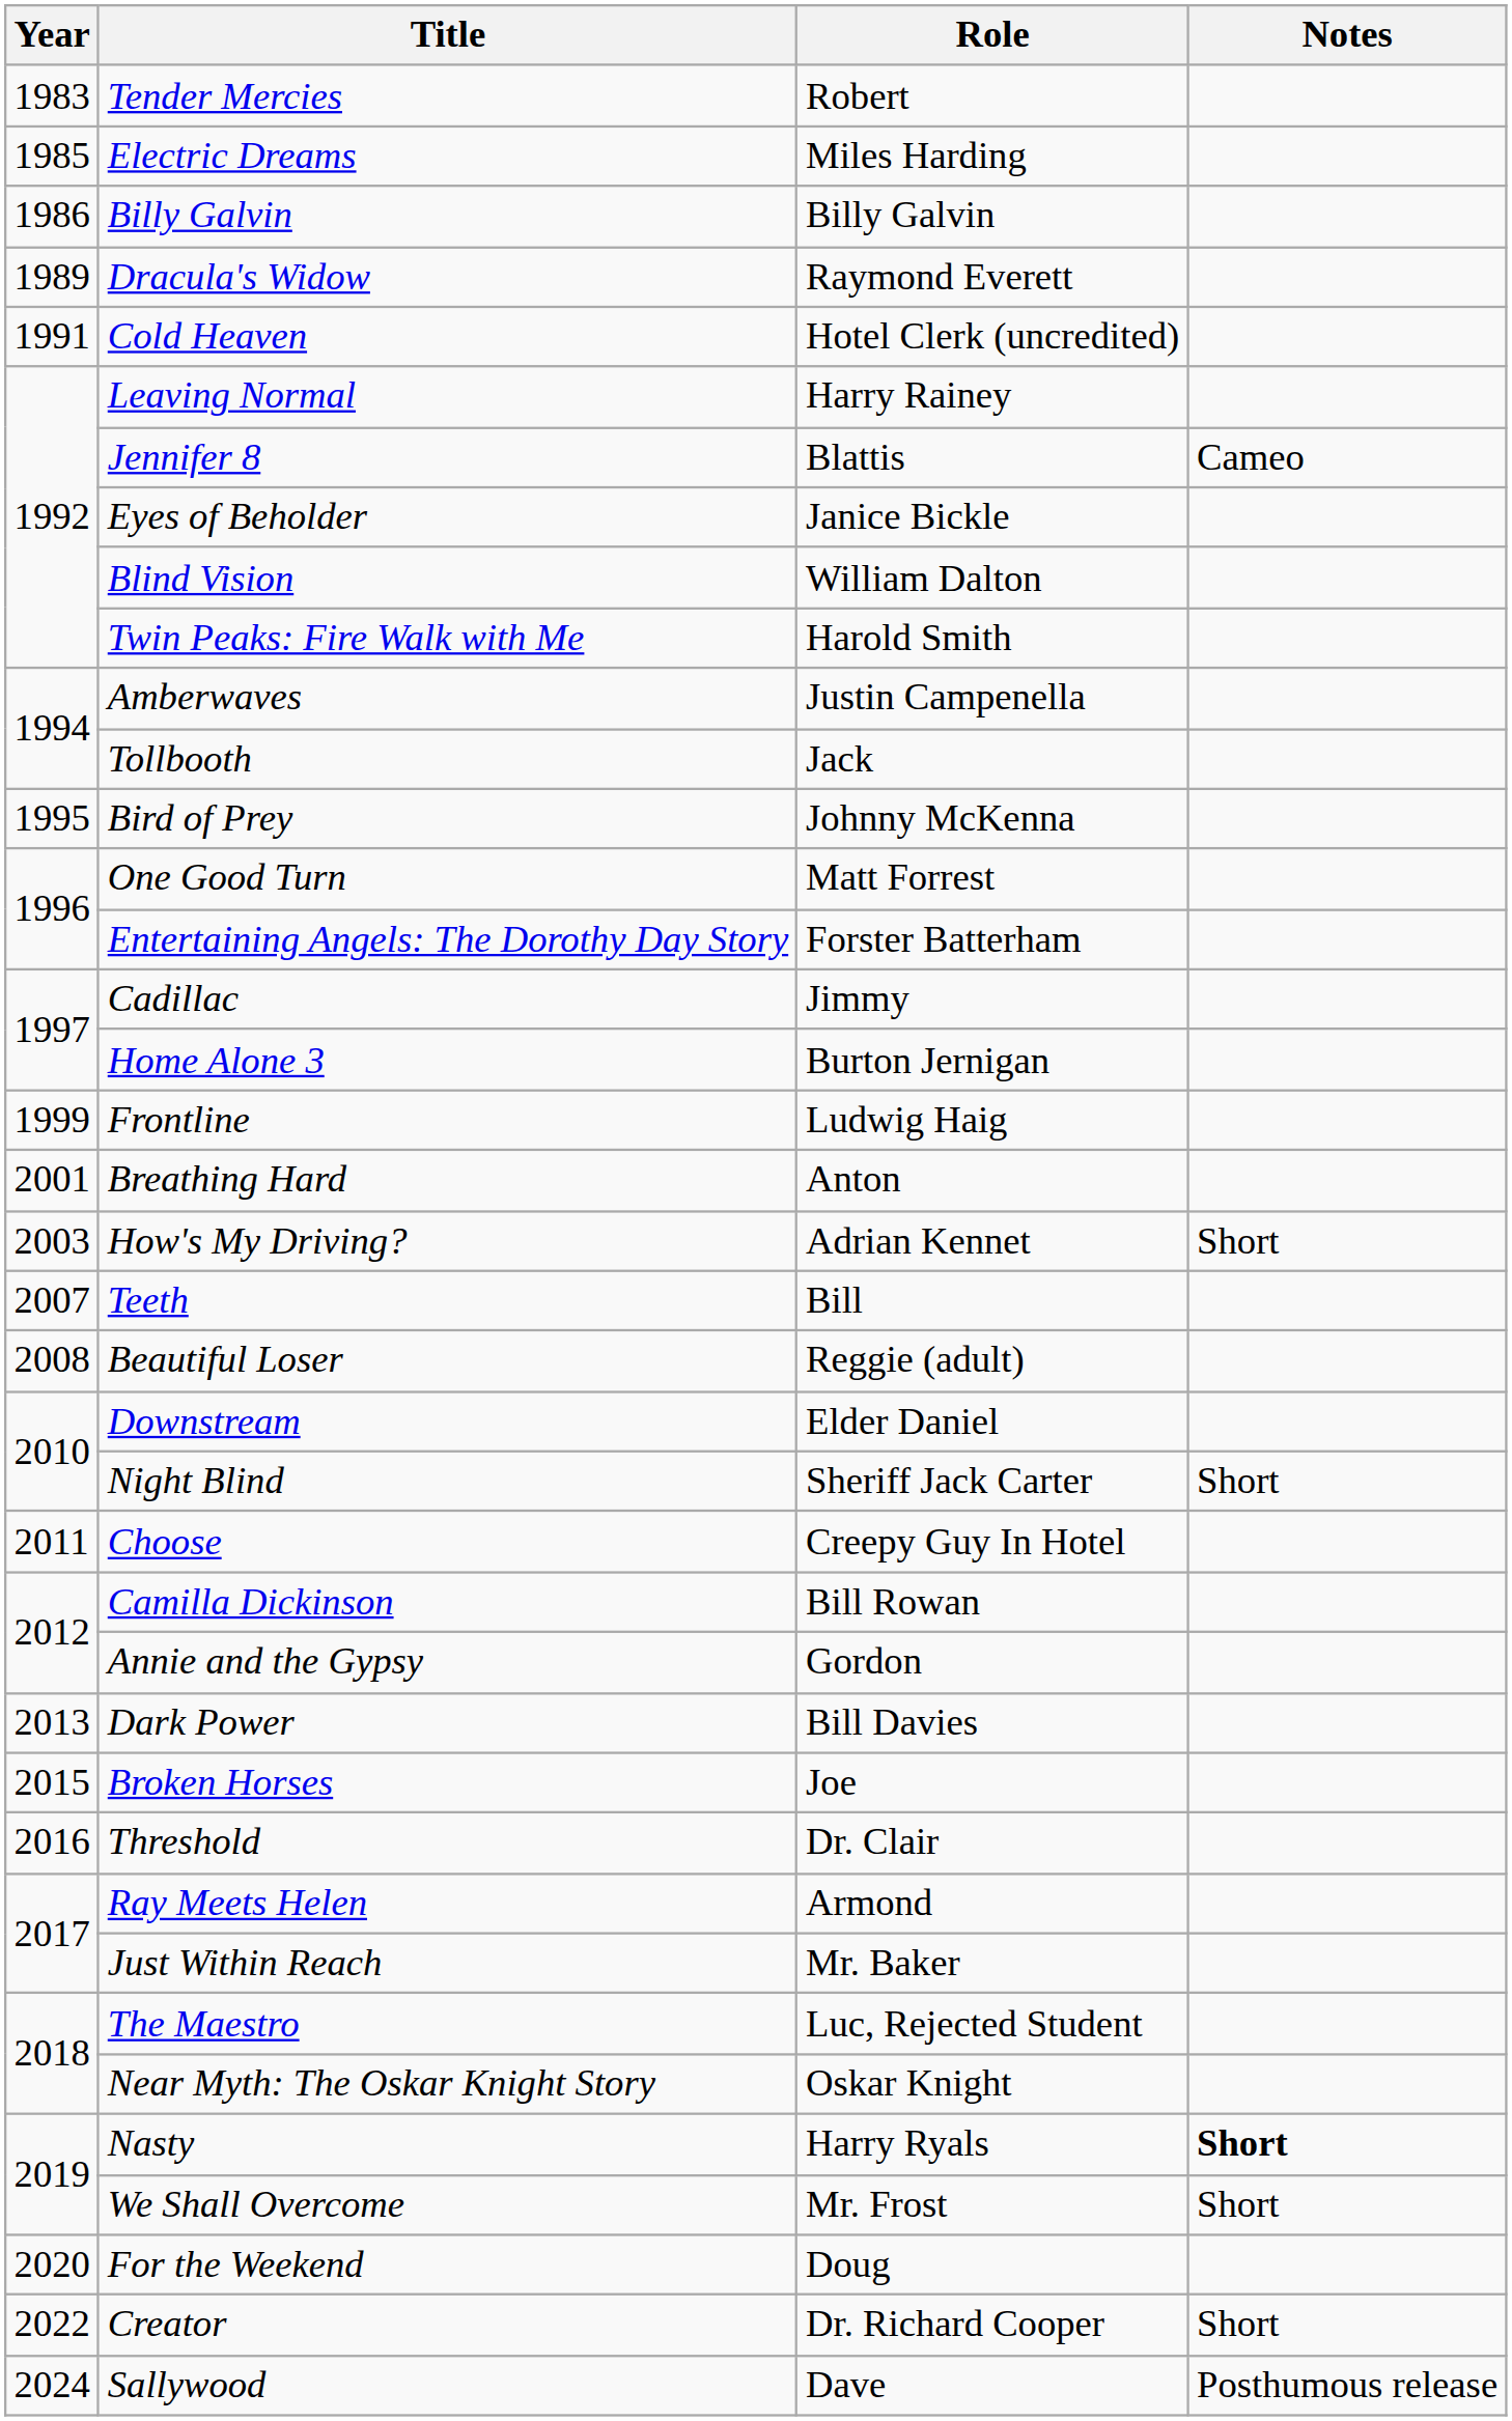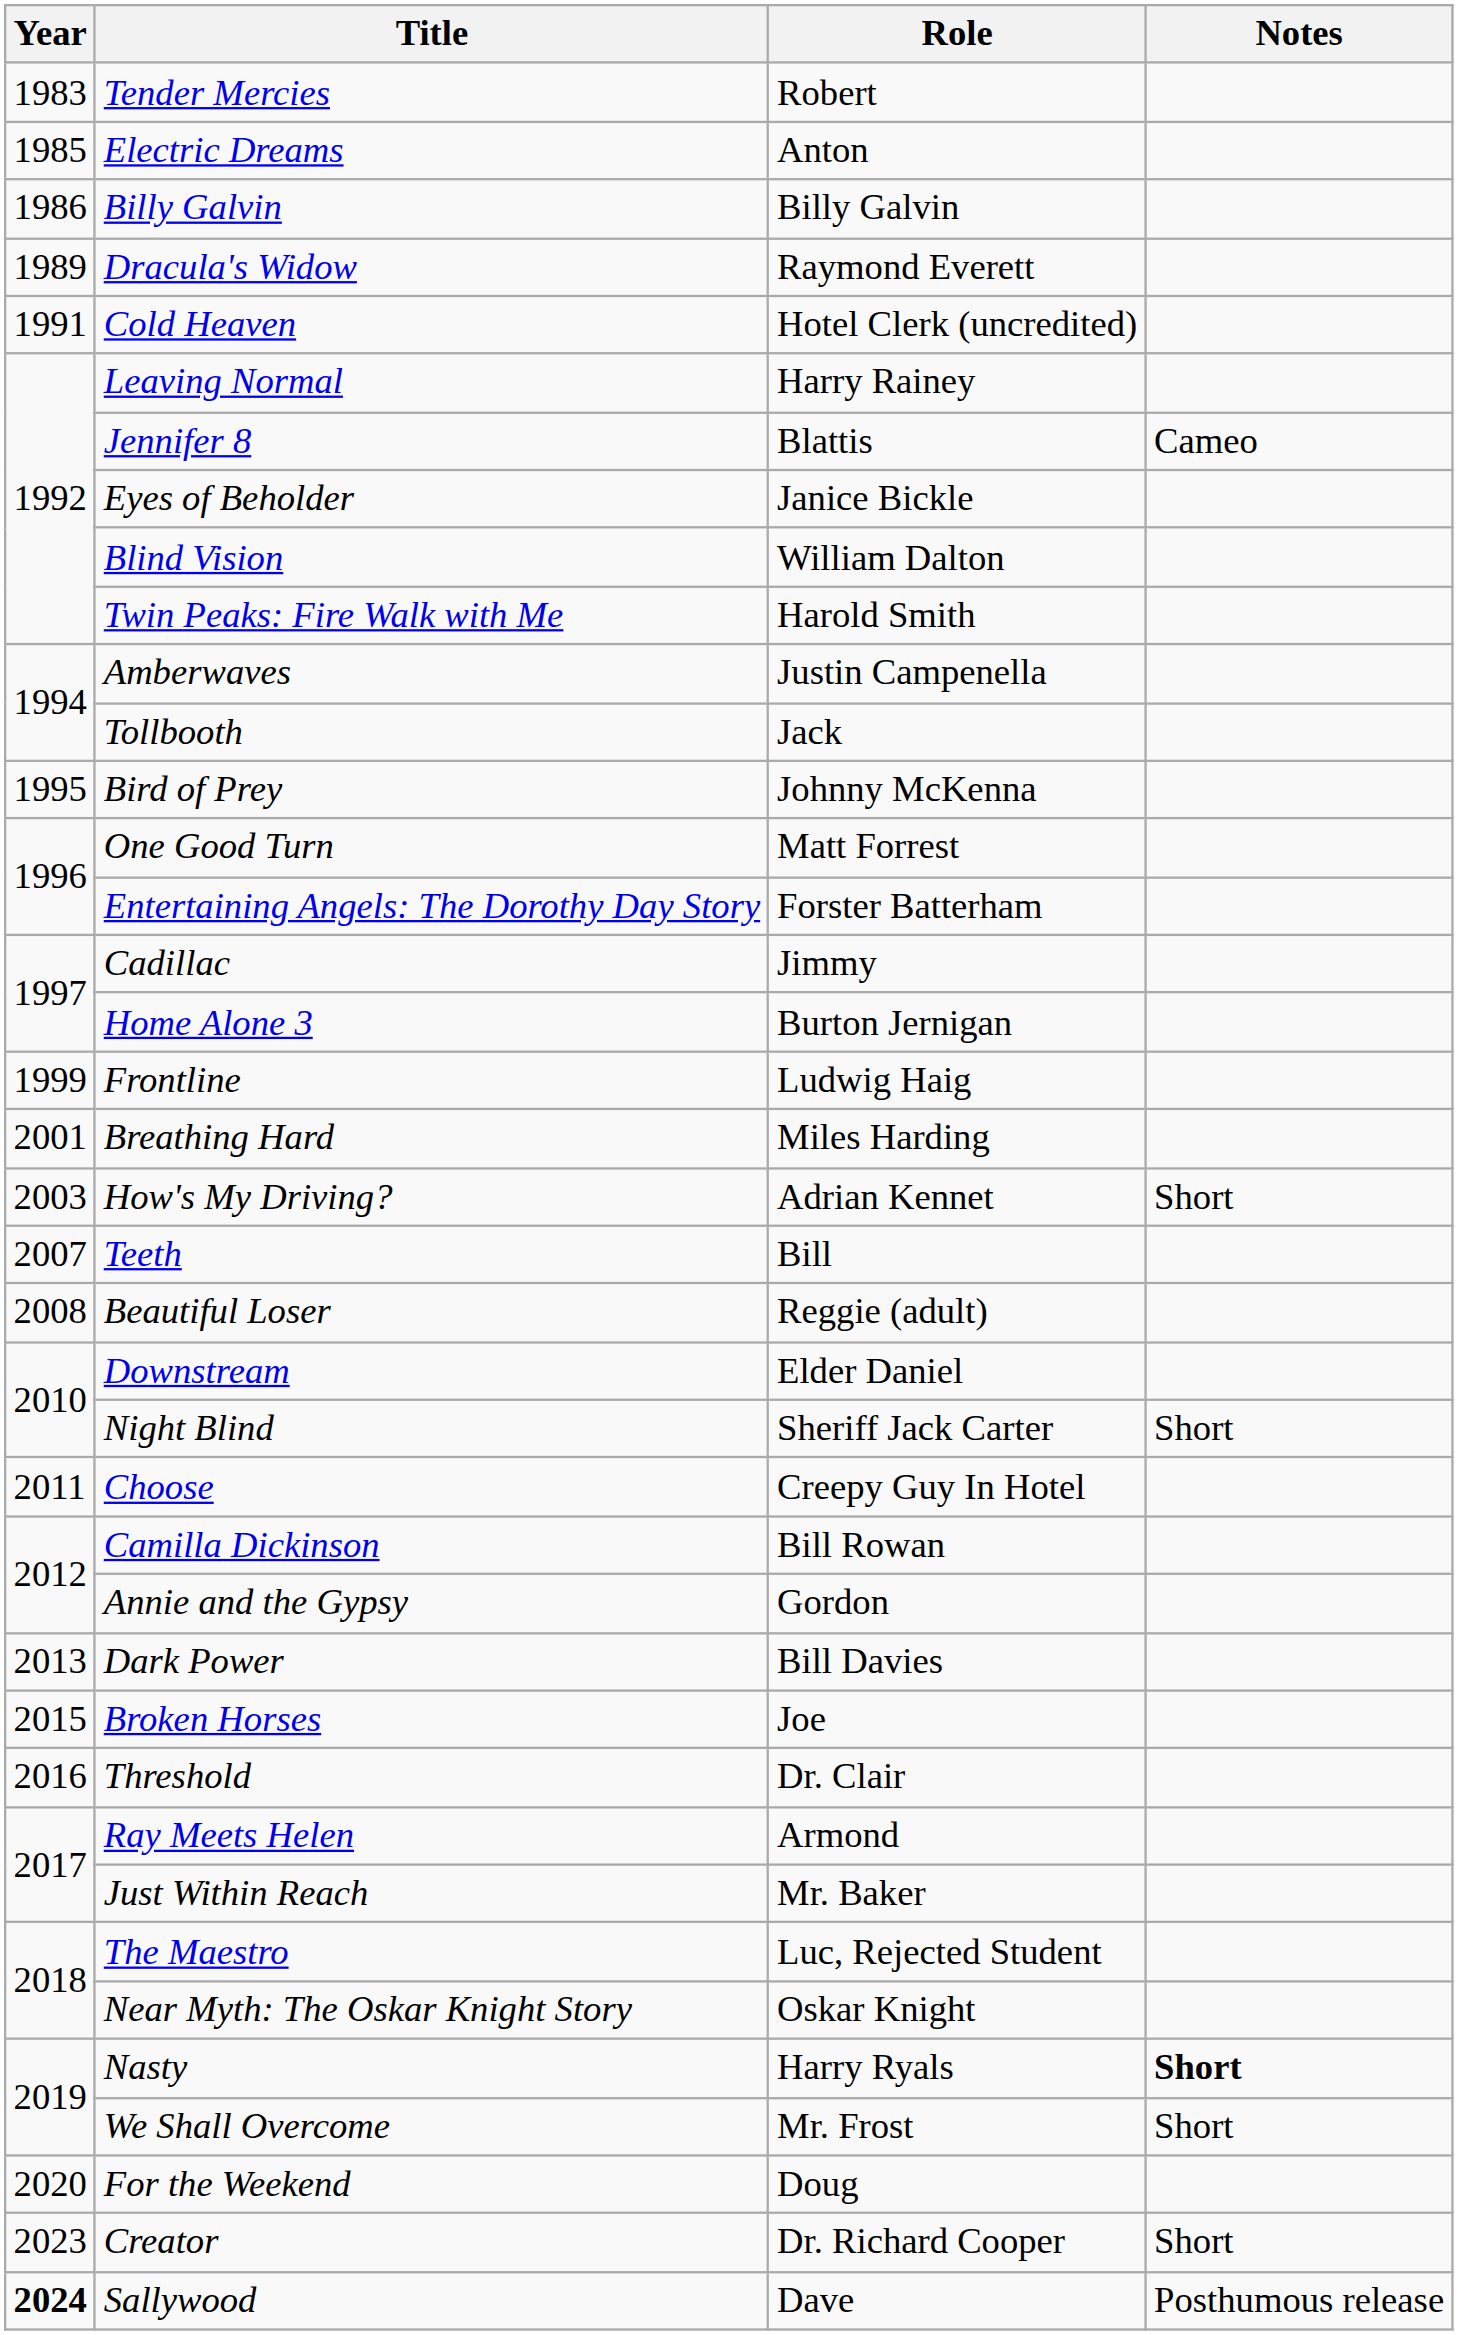 <table class="wikitable sortable">
 <tr>
 <th>Year</th>
 <th>Title</th>
 <th>Role</th>
 <th class="unsortable">Notes</th>
 </tr>
 <tr>
 <td>1983</td>
 <td><em><a href='#'>Tender Mercies</a></em></td>
 <td>Robert</td>
 <td></td>
 </tr>
 <tr>
 <td>1985</td>
 <td><em><a href='#'>Electric Dreams</a></em></td>
-<td>Miles Harding</td>
+<td>Anton</td>
 <td></td>
 </tr>
 <tr>
 <td>1986</td>
 <td><em><a href='#'>Billy Galvin</a></em></td>
 <td>Billy Galvin</td>
 <td></td>
 </tr>
 <tr>
 <td>1989</td>
 <td><em><a href='#'>Dracula's Widow</a></em></td>
 <td>Raymond Everett</td>
 <td></td>
 </tr>
 <tr>
 <td>1991</td>
 <td><em><a href='#'>Cold Heaven</a></em></td>
 <td>Hotel Clerk (uncredited)</td>
 <td></td>
 </tr>
 <tr>
 <td rowspan=5>1992</td>
 <td><em><a href='#'>Leaving Normal</a></em></td>
 <td>Harry Rainey</td>
 <td></td>
 </tr>
 <tr>
 <td><em><a href='#'>Jennifer 8</a></em></td>
 <td>Blattis</td>
 <td>Cameo</td>
 </tr>
 <tr>
 <td><em>Eyes of Beholder</em></td>
 <td>Janice Bickle</td>
 <td></td>
 </tr>
 <tr>
 <td><em><a href='#'>Blind Vision</a></em></td>
 <td>William Dalton</td>
 <td></td>
 </tr>
 <tr>
 <td><em><a href='#'>Twin Peaks: Fire Walk with Me</a></em></td>
 <td>Harold Smith</td>
 <td></td>
 </tr>
 <tr>
 <td rowspan=2>1994</td>
 <td><em>Amberwaves</em></td>
 <td>Justin Campenella</td>
 <td></td>
 </tr>
 <tr>
 <td><em>Tollbooth</em></td>
 <td>Jack</td>
 <td></td>
 </tr>
 <tr>
 <td>1995</td>
 <td><em>Bird of Prey</em></td>
 <td>Johnny McKenna</td>
 <td></td>
 </tr>
 <tr>
 <td rowspan=2>1996</td>
 <td><em>One Good Turn</em></td>
 <td>Matt Forrest</td>
 <td></td>
 </tr>
 <tr>
 <td><em><a href='#'>Entertaining Angels: The Dorothy Day Story</a></em></td>
 <td>Forster Batterham</td>
 <td></td>
 </tr>
 <tr>
 <td rowspan=2>1997</td>
 <td><em>Cadillac</em></td>
 <td>Jimmy</td>
 <td></td>
 </tr>
 <tr>
 <td><em><a href='#'>Home Alone 3</a></em></td>
 <td>Burton Jernigan</td>
 <td></td>
 </tr>
 <tr>
 <td>1999</td>
 <td><em>Frontline</em></td>
 <td>Ludwig Haig</td>
 <td></td>
 </tr>
 <tr>
 <td>2001</td>
 <td><em>Breathing Hard</em></td>
-<td>Anton</td>
+<td>Miles Harding</td>
 <td></td>
 </tr>
 <tr>
 <td>2003</td>
 <td><em>How's My Driving?</em></td>
 <td>Adrian Kennet</td>
 <td>Short</td>
 </tr>
 <tr>
 <td>2007</td>
 <td><em><a href='#'>Teeth</a></em></td>
 <td>Bill</td>
 <td></td>
 </tr>
 <tr>
 <td>2008</td>
 <td><em>Beautiful Loser</em></td>
 <td>Reggie (adult)</td>
 <td></td>
 </tr>
 <tr>
 <td rowspan=2>2010</td>
 <td><em><a href='#'>Downstream</a></em></td>
 <td>Elder Daniel</td>
 <td></td>
 </tr>
 <tr>
 <td><em>Night Blind</em></td>
 <td>Sheriff Jack Carter</td>
 <td>Short</td>
 </tr>
 <tr>
 <td>2011</td>
 <td><em><a href='#'>Choose</a></em></td>
 <td>Creepy Guy In Hotel</td>
 <td></td>
 </tr>
 <tr>
 <td rowspan=2>2012</td>
 <td><em><a href='#'>Camilla Dickinson</a></em></td>
 <td>Bill Rowan</td>
 <td></td>
 </tr>
 <tr>
 <td><em>Annie and the Gypsy</em></td>
 <td>Gordon</td>
 <td></td>
 </tr>
 <tr>
 <td>2013</td>
 <td><em>Dark Power</em></td>
 <td>Bill Davies</td>
 <td></td>
 </tr>
 <tr>
 <td>2015</td>
 <td><em><a href='#'>Broken Horses</a></em></td>
 <td>Joe</td>
 <td></td>
 </tr>
 <tr>
 <td>2016</td>
 <td><em>Threshold</em></td>
 <td>Dr. Clair</td>
 <td></td>
 </tr>
 <tr>
 <td rowspan=2>2017</td>
 <td><em><a href='#'>Ray Meets Helen</a></em></td>
 <td>Armond</td>
 <td></td>
 </tr>
 <tr>
 <td><em>Just Within Reach</em></td>
 <td>Mr. Baker</td>
 <td></td>
 </tr>
 <tr |->
 <td rowspan=2>2018</td>
 <td><em><a href='#'>The Maestro</a></em></td>
 <td>Luc, Rejected Student</td>
 <td></td>
 </tr>
 <tr>
 <td><em>Near Myth: The Oskar Knight Story</em></td>
 <td>Oskar Knight</td>
 <td></td>
 </tr>
 <tr>
 <td rowspan=2>2019</td>
 <td><em>Nasty</em></td>
 <td>Harry Ryals</td>
 <td><strong>Short</strong></td>
 </tr>
 <tr>
 <td><em>We Shall Overcome</em></td>
 <td>Mr. Frost</td>
 <td>Short</td>
 </tr>
 <tr>
 <td>2020</td>
 <td><em>For the Weekend</em></td>
 <td>Doug</td>
 <td></td>
 </tr>
 <tr>
-<td>2022</td>
+<td>2023</td>
 <td><em>Creator</em></td>
 <td>Dr. Richard Cooper</td>
 <td>Short</td>
 </tr>
 <tr>
-<td>2024</td>
+<td><strong>2024</strong></td>
 <td><em>Sallywood</em></td>
 <td>Dave</td>
 <td>Posthumous release</td>
 </tr>
 </table>
